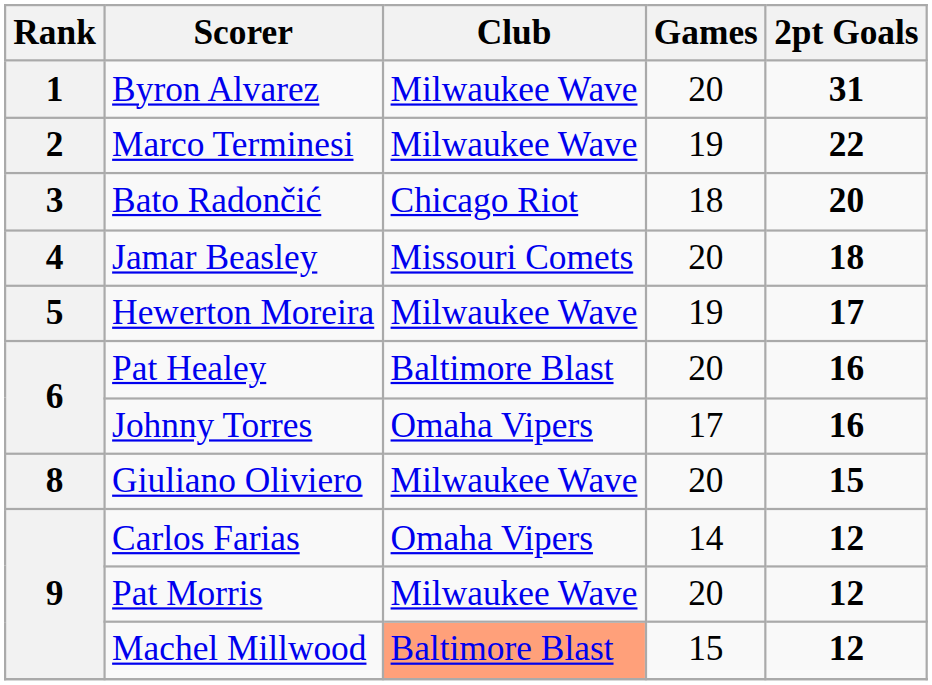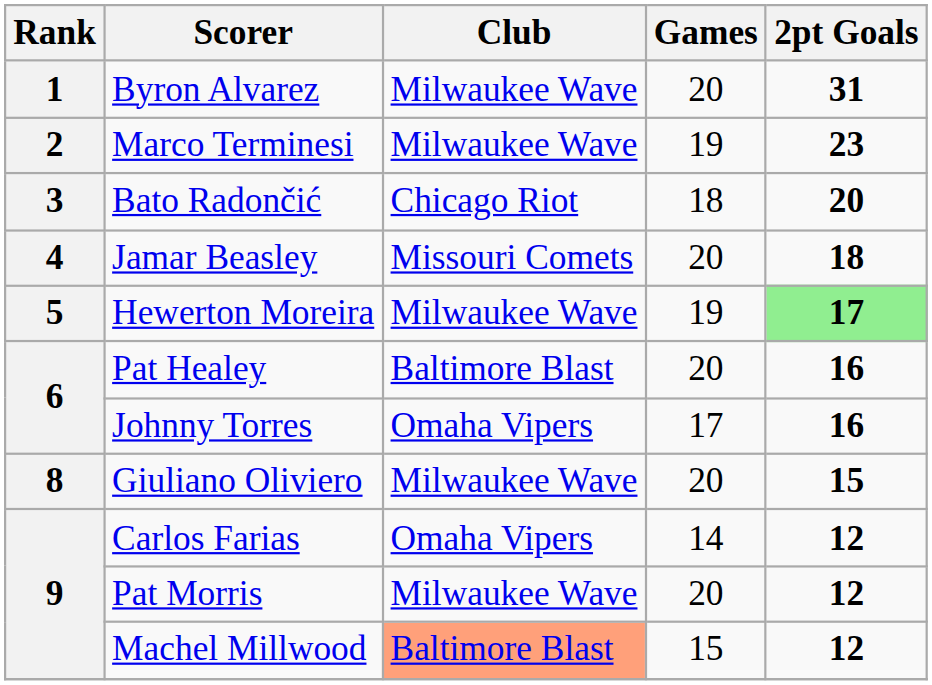 <table class="wikitable">
 <tr>
 <th>Rank</th>
 <th>Scorer</th>
 <th>Club</th>
 <th>Games</th>
 <th>2pt Goals</th>
 </tr>
 <tr>
 <th>1</th>
 <td> <a href='#'>Byron Alvarez</a></td>
 <td><a href='#'>Milwaukee Wave</a></td>
 <td style="text-align:center;">20</td>
 <td style="text-align:center;"><strong>31</strong></td>
 </tr>
 <tr>
 <th>2</th>
 <td> <a href='#'>Marco Terminesi</a></td>
 <td><a href='#'>Milwaukee Wave</a></td>
 <td style="text-align:center;">19</td>
-<td style="text-align:center;"><strong>22</strong></td>
+<td style="text-align:center;"><strong>23</strong></td>
 </tr>
 <tr>
 <th>3</th>
 <td> <a href='#'>Bato Radončić</a></td>
 <td><a href='#'>Chicago Riot</a></td>
 <td style="text-align:center;">18</td>
 <td style="text-align:center;"><strong>20</strong></td>
 </tr>
 <tr>
 <th>4</th>
 <td> <a href='#'>Jamar Beasley</a></td>
 <td><a href='#'>Missouri Comets</a></td>
 <td style="text-align:center;">20</td>
 <td style="text-align:center;"><strong>18</strong></td>
 </tr>
 <tr>
 <th>5</th>
 <td> <a href='#'>Hewerton Moreira</a></td>
 <td><a href='#'>Milwaukee Wave</a></td>
 <td style="text-align:center;">19</td>
-<td style="text-align:center;"><strong>17</strong></td>
+<td style="background: lightgreen; text-align:center;"><strong>17</strong></td>
 </tr>
 <tr>
 <th rowspan="2">6</th>
 <td> <a href='#'>Pat Healey</a></td>
 <td><a href='#'>Baltimore Blast</a></td>
 <td style="text-align:center;">20</td>
 <td style="text-align:center;"><strong>16</strong></td>
 </tr>
 <tr>
 <td> <a href='#'>Johnny Torres</a></td>
 <td><a href='#'>Omaha Vipers</a></td>
 <td style="text-align:center;">17</td>
 <td style="text-align:center;"><strong>16</strong></td>
 </tr>
 <tr>
 <th>8</th>
 <td> <a href='#'>Giuliano Oliviero</a></td>
 <td><a href='#'>Milwaukee Wave</a></td>
 <td style="text-align:center;">20</td>
 <td style="text-align:center;"><strong>15</strong></td>
 </tr>
 <tr>
 <th rowspan="3">9</th>
 <td> <a href='#'>Carlos Farias</a></td>
 <td><a href='#'>Omaha Vipers</a></td>
 <td style="text-align:center;">14</td>
 <td style="text-align:center;"><strong>12</strong></td>
 </tr>
 <tr>
 <td> <a href='#'>Pat Morris</a></td>
 <td><a href='#'>Milwaukee Wave</a></td>
 <td style="text-align:center;">20</td>
 <td style="text-align:center;"><strong>12</strong></td>
 </tr>
 <tr>
 <td> <a href='#'>Machel Millwood</a></td>
 <td style="background: lightsalmon;"><a href='#'>Baltimore Blast</a></td>
 <td style="text-align:center;">15</td>
 <td style="text-align:center;"><strong>12</strong></td>
 </tr>
 <tr>
 </tr>
 </table>
